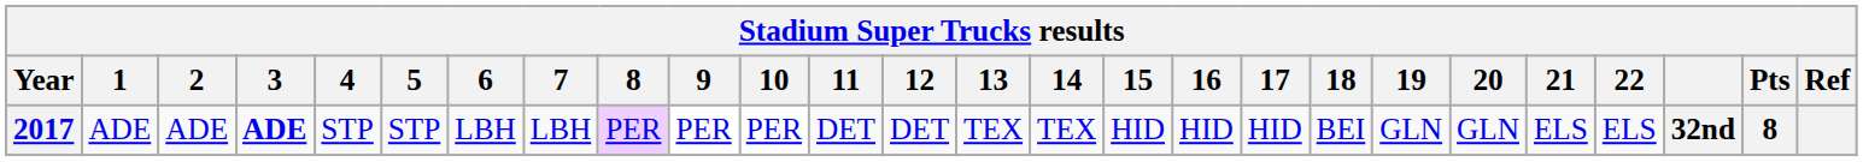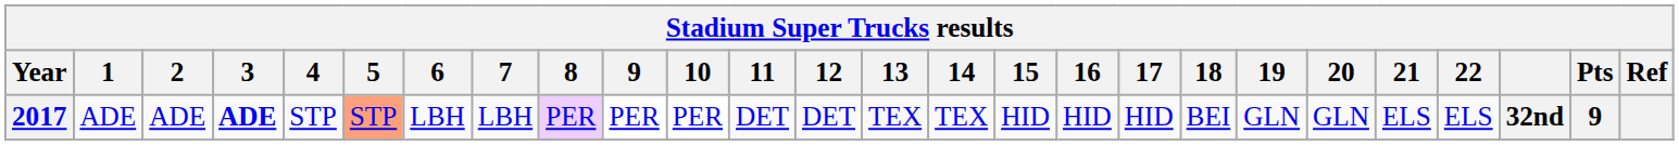 <table class="wikitable" style="text-align:center; font-size:80%">
 <tr>
 <th colspan=45><a href='#'>Stadium Super Trucks</a> results</th>
 </tr>
 <tr>
 <th>Year</th>
 <th>1</th>
 <th>2</th>
 <th>3</th>
 <th>4</th>
 <th>5</th>
 <th>6</th>
 <th>7</th>
 <th>8</th>
 <th>9</th>
 <th>10</th>
 <th>11</th>
 <th>12</th>
 <th>13</th>
 <th>14</th>
 <th>15</th>
 <th>16</th>
 <th>17</th>
 <th>18</th>
 <th>19</th>
 <th>20</th>
 <th>21</th>
 <th>22</th>
 <th></th>
 <th>Pts</th>
 <th>Ref</th>
 </tr>
 <tr>
 <th><a href='#'>2017</a></th>
 <td><a href='#'>ADE</a></td>
 <td><a href='#'>ADE</a></td>
 <td><strong><a href='#'>ADE</a></strong></td>
 <td><a href='#'>STP</a></td>
-<td><a href='#'>STP</a></td>
+<td style="background: lightsalmon;"><a href='#'>STP</a></td>
 <td><a href='#'>LBH</a></td>
 <td><a href='#'>LBH</a></td>
 <td style=background:#EFCFFF><a href='#'>PER</a><br></td>
 <td style=background:#FFFFFF><a href='#'>PER</a><br></td>
 <td style=background:#FFFFFF><a href='#'>PER</a><br></td>
 <td><a href='#'>DET</a></td>
 <td><a href='#'>DET</a></td>
 <td><a href='#'>TEX</a></td>
 <td><a href='#'>TEX</a></td>
 <td><a href='#'>HID</a></td>
 <td><a href='#'>HID</a></td>
 <td><a href='#'>HID</a></td>
 <td><a href='#'>BEI</a></td>
 <td><a href='#'>GLN</a></td>
 <td><a href='#'>GLN</a></td>
 <td><a href='#'>ELS</a></td>
 <td><a href='#'>ELS</a></td>
 <th>32nd</th>
-<th>8</th>
+<th>9</th>
 <th></th>
 </tr>
 </table>
